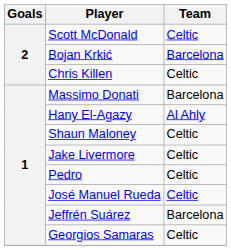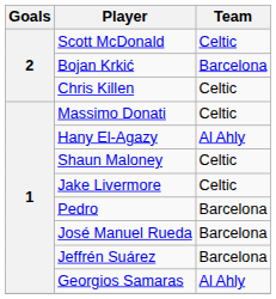 <table class="wikitable">
 <tr>
 <th>Goals</th>
 <th>Player</th>
 <th>Team</th>
 </tr>
 <tr>
 <th rowspan=3>2</th>
 <td> <a href='#'>Scott McDonald</a></td>
 <td> <a href='#'>Celtic</a></td>
 </tr>
 <tr>
 <td> <a href='#'>Bojan Krkić</a></td>
 <td> <a href='#'>Barcelona</a></td>
 </tr>
 <tr>
 <td> <a href='#'>Chris Killen</a></td>
 <td> Celtic</td>
 </tr>
 <tr>
 <th rowspan=8>1</th>
 <td> <a href='#'>Massimo Donati</a></td>
-<td> Barcelona</td>
+<td> Celtic</td>
 </tr>
 <tr>
 <td> <a href='#'>Hany El-Agazy</a></td>
 <td> <a href='#'>Al Ahly</a></td>
 </tr>
 <tr>
 <td> <a href='#'>Shaun Maloney</a></td>
 <td> Celtic</td>
 </tr>
 <tr>
 <td> <a href='#'>Jake Livermore</a></td>
 <td> Celtic</td>
 </tr>
 <tr>
 <td> <a href='#'>Pedro</a></td>
-<td> Celtic</td>
+<td> Barcelona</td>
 </tr>
 <tr>
 <td> <a href='#'>José Manuel Rueda</a></td>
-<td> <a href='#'>Celtic</a></td>
+<td> Barcelona</td>
 </tr>
 <tr>
 <td> <a href='#'>Jeffrén Suárez</a></td>
 <td> Barcelona</td>
 </tr>
 <tr>
 <td> <a href='#'>Georgios Samaras</a></td>
-<td> Celtic</td>
+<td> <a href='#'>Al Ahly</a></td>
 </tr>
 <tr>
 </tr>
 </table>
